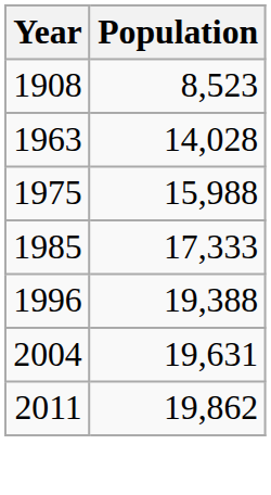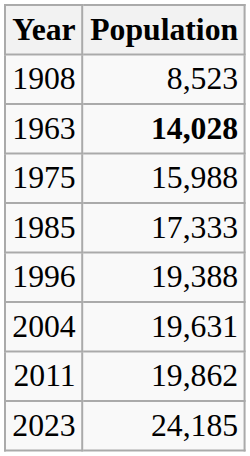 <table class="wikitable" style="line-height:1.1em;">
 <tr>
 <th>Year</th>
 <th>Population</th>
 </tr>
 <tr align="right">
 <td>1908</td>
 <td>8,523</td>
 </tr>
 <tr align="right">
 <td>1963</td>
-<td>14,028</td>
+<td><strong>14,028</strong></td>
 </tr>
 <tr align="right">
 <td>1975</td>
 <td>15,988</td>
 </tr>
 <tr align="right">
 <td>1985</td>
 <td>17,333</td>
 </tr>
 <tr align="right">
 <td>1996</td>
 <td>19,388</td>
 </tr>
 <tr align="right">
 <td>2004</td>
 <td>19,631</td>
 </tr>
 <tr align="right">
 <td>2011</td>
 <td>19,862</td>
 </tr>
+<tr align="right">
+<td>2023</td>
+<td>24,185</td>
+</tr>
 </table>
